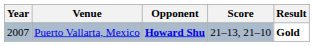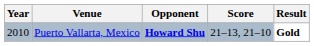 <table class="sortable wikitable" style="font-size: 90%;">
 <tr>
 <th>Year</th>
 <th>Venue</th>
 <th>Opponent</th>
 <th>Score</th>
 <th>Result</th>
 </tr>
 <tr style="background:#AABBCC">
-<td align="center">2007</td>
+<td align="center">2010</td>
 <td align="left"><a href='#'>Puerto Vallarta, Mexico</a></td>
 <td align="left"><strong> <a href='#'>Howard Shu</a></strong></td>
 <td align="left">21–13, 21–10</td>
 <td style="text-align:left; background:white"> <strong>Gold</strong></td>
 </tr>
 </table>
